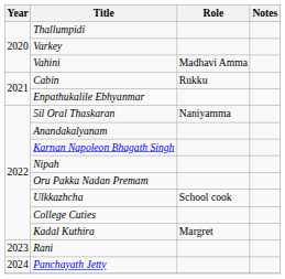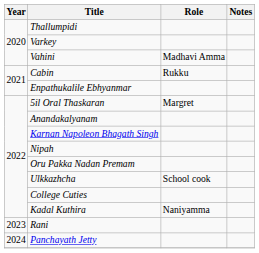 <table class="wikitable sortable">
 <tr>
 <th>Year</th>
 <th>Title</th>
 <th>Role</th>
 <th class="unsortable">Notes</th>
 </tr>
 <tr>
 <td rowspan=3>2020</td>
 <td><em>Thallumpidi</em></td>
 <td></td>
 <td></td>
 </tr>
 <tr>
 <td><em>Varkey</em></td>
 <td></td>
 <td></td>
 </tr>
 <tr>
 <td><em>Vahini</em></td>
 <td>Madhavi Amma</td>
 <td></td>
 </tr>
 <tr>
 <td rowspan=2>2021</td>
 <td><em>Cabin</em></td>
 <td>Rukku</td>
 <td></td>
 </tr>
 <tr>
 <td><em>Enpathukalile Ebhyanmar</em></td>
 <td></td>
 <td></td>
 </tr>
 <tr>
 <td rowspan=8>2022</td>
 <td><em>5il Oral Thaskaran</em></td>
-<td>Naniyamma</td>
+<td>Margret</td>
 <td></td>
 </tr>
 <tr>
 <td><em>Anandakalyanam</em></td>
 <td></td>
 <td></td>
 </tr>
 <tr>
 <td><em><a href='#'>Karnan Napoleon Bhagath Singh</a></em></td>
 <td></td>
 <td></td>
 </tr>
 <tr>
 <td><em>Nipah</em></td>
 <td></td>
 <td></td>
 </tr>
 <tr>
 <td><em>Oru Pakka Nadan Premam</em></td>
 <td></td>
 <td></td>
 </tr>
 <tr>
 <td><em>Ulkkazhcha</em></td>
 <td>School cook</td>
 <td></td>
 </tr>
 <tr>
 <td><em>College Cuties</em></td>
 <td></td>
 <td></td>
 </tr>
 <tr>
 <td><em>Kadal Kuthira</em></td>
-<td>Margret</td>
+<td>Naniyamma</td>
 <td></td>
 </tr>
 <tr>
 <td>2023</td>
 <td><em>Rani</em></td>
 <td></td>
 <td></td>
 </tr>
 <tr>
 <td>2024</td>
 <td><em><a href='#'>Panchayath Jetty</a></em></td>
 <td></td>
 <td></td>
 </tr>
 <tr>
 </tr>
 </table>
